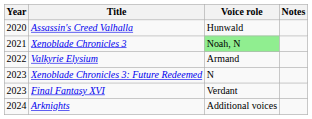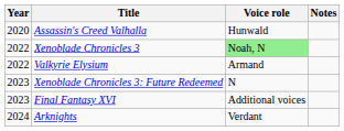 <table class="wikitable sortable">
 <tr>
 <th>Year</th>
 <th>Title</th>
 <th>Voice role</th>
 <th class="unsortable">Notes</th>
 </tr>
 <tr>
 <td>2020</td>
 <td><em><a href='#'>Assassin's Creed Valhalla</a></em></td>
 <td>Hunwald</td>
 <td></td>
 </tr>
 <tr>
-<td>2021</td>
+<td>2022</td>
 <td><em><a href='#'>Xenoblade Chronicles 3</a></em></td>
 <td style="background: lightgreen;">Noah, N</td>
 <td></td>
 </tr>
 <tr>
 <td>2022</td>
 <td><em><a href='#'>Valkyrie Elysium</a></em></td>
 <td>Armand</td>
 <td></td>
 </tr>
 <tr>
 <td>2023</td>
 <td><em><a href='#'>Xenoblade Chronicles 3: Future Redeemed</a></em></td>
 <td>N</td>
 <td></td>
 </tr>
 <tr>
 <td>2023</td>
 <td><em><a href='#'>Final Fantasy XVI</a></em></td>
-<td>Verdant</td>
+<td>Additional voices</td>
 <td></td>
 </tr>
 <tr>
 <td>2024</td>
 <td><em><a href='#'>Arknights</a></em></td>
-<td>Additional voices</td>
+<td>Verdant</td>
 <td></td>
 </tr>
 </table>
